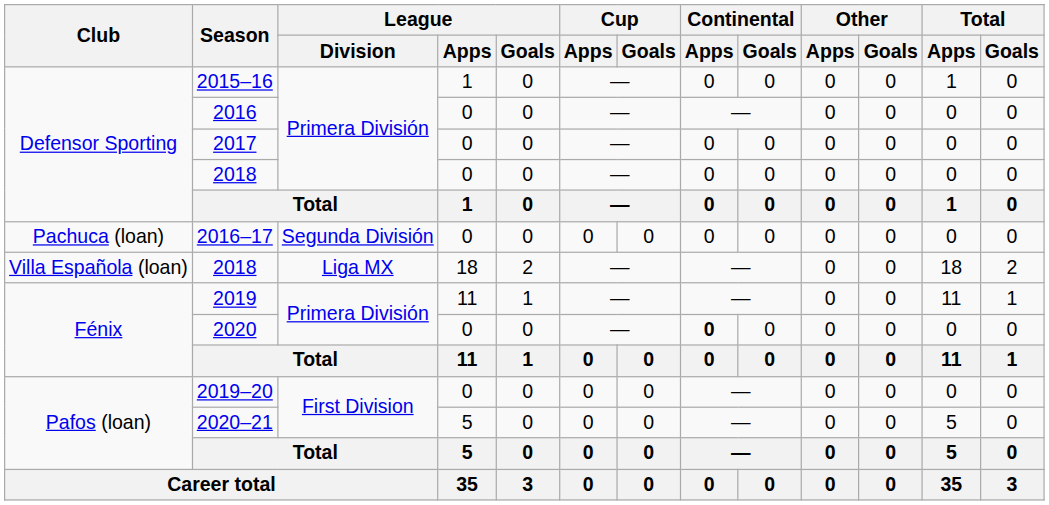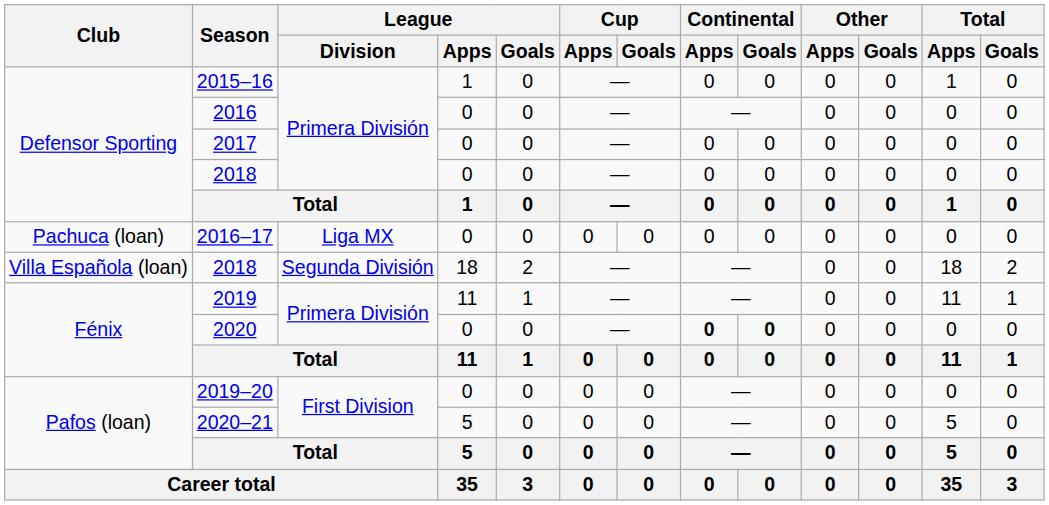 <table class="wikitable" style="text-align:center">
 <tr>
 <th rowspan="2">Club</th>
 <th rowspan="2">Season</th>
 <th colspan="3">League</th>
 <th colspan="2">Cup</th>
 <th colspan="2">Continental</th>
 <th colspan="2">Other</th>
 <th colspan="2">Total</th>
 </tr>
 <tr>
 <th>Division</th>
 <th>Apps</th>
 <th>Goals</th>
 <th>Apps</th>
 <th>Goals</th>
 <th>Apps</th>
 <th>Goals</th>
 <th>Apps</th>
 <th>Goals</th>
 <th>Apps</th>
 <th>Goals</th>
 </tr>
 <tr>
 <td rowspan="5"><a href='#'>Defensor Sporting</a></td>
 <td><a href='#'>2015–16</a></td>
 <td rowspan="4"><a href='#'>Primera División</a></td>
 <td>1</td>
 <td>0</td>
 <td colspan="2">—</td>
 <td>0</td>
 <td>0</td>
 <td>0</td>
 <td>0</td>
 <td>1</td>
 <td>0</td>
 </tr>
 <tr>
 <td><a href='#'>2016</a></td>
 <td>0</td>
 <td>0</td>
 <td colspan="2">—</td>
 <td colspan="2">—</td>
 <td>0</td>
 <td>0</td>
 <td>0</td>
 <td>0</td>
 </tr>
 <tr>
 <td><a href='#'>2017</a></td>
 <td>0</td>
 <td>0</td>
 <td colspan="2">—</td>
 <td>0</td>
 <td>0</td>
 <td>0</td>
 <td>0</td>
 <td>0</td>
 <td>0</td>
 </tr>
 <tr>
 <td><a href='#'>2018</a></td>
 <td>0</td>
 <td>0</td>
 <td colspan="2">—</td>
 <td>0</td>
 <td>0</td>
 <td>0</td>
 <td>0</td>
 <td>0</td>
 <td>0</td>
 </tr>
 <tr>
 <th colspan="2">Total</th>
 <th>1</th>
 <th>0</th>
 <th colspan="2">—</th>
 <th>0</th>
 <th>0</th>
 <th>0</th>
 <th>0</th>
 <th>1</th>
 <th>0</th>
 </tr>
 <tr>
 <td rowspan="1"><a href='#'>Pachuca</a> (loan)</td>
 <td><a href='#'>2016–17</a></td>
-<td rowspan="1"><a href='#'>Segunda División</a></td>
+<td rowspan="1"><a href='#'>Liga MX</a></td>
 <td>0</td>
 <td>0</td>
 <td>0</td>
 <td>0</td>
 <td>0</td>
 <td>0</td>
 <td>0</td>
 <td>0</td>
 <td>0</td>
 <td>0</td>
 </tr>
 <tr>
 <td rowspan="1"><a href='#'>Villa Española</a> (loan)</td>
 <td><a href='#'>2018</a></td>
-<td rowspan="1"><a href='#'>Liga MX</a></td>
+<td rowspan="1"><a href='#'>Segunda División</a></td>
 <td>18</td>
 <td>2</td>
 <td colspan="2">—</td>
 <td colspan="2">—</td>
 <td>0</td>
 <td>0</td>
 <td>18</td>
 <td>2</td>
 </tr>
 <tr>
 <td rowspan="3"><a href='#'>Fénix</a></td>
 <td><a href='#'>2019</a></td>
 <td rowspan="2"><a href='#'>Primera División</a></td>
 <td>11</td>
 <td>1</td>
 <td colspan="2">—</td>
 <td colspan="2">—</td>
 <td>0</td>
 <td>0</td>
 <td>11</td>
 <td>1</td>
 </tr>
 <tr>
 <td><a href='#'>2020</a></td>
 <td>0</td>
 <td>0</td>
 <td colspan="2">—</td>
 <td><strong>0</strong></td>
-<td>0</td>
+<td><strong>0</strong></td>
 <td>0</td>
 <td>0</td>
 <td>0</td>
 <td>0</td>
 </tr>
 <tr>
 <th colspan="2">Total</th>
 <th>11</th>
 <th>1</th>
 <th>0</th>
 <th>0</th>
 <th>0</th>
 <th>0</th>
 <th>0</th>
 <th>0</th>
 <th>11</th>
 <th>1</th>
 </tr>
 <tr>
 <td rowspan="3"><a href='#'>Pafos</a> (loan)</td>
 <td><a href='#'>2019–20</a></td>
 <td rowspan="2"><a href='#'>First Division</a></td>
 <td>0</td>
 <td>0</td>
 <td>0</td>
 <td>0</td>
 <td colspan=2>—</td>
 <td>0</td>
 <td>0</td>
 <td>0</td>
 <td>0</td>
 </tr>
 <tr>
 <td><a href='#'>2020–21</a></td>
 <td>5</td>
 <td>0</td>
 <td>0</td>
 <td>0</td>
 <td colspan=2>—</td>
 <td>0</td>
 <td>0</td>
 <td>5</td>
 <td>0</td>
 </tr>
 <tr>
 <th colspan="2">Total</th>
 <th>5</th>
 <th>0</th>
 <th>0</th>
 <th>0</th>
 <th colspan=2>—</th>
 <th>0</th>
 <th>0</th>
 <th>5</th>
 <th>0</th>
 </tr>
 <tr>
 <th colspan="3">Career total</th>
 <th>35</th>
 <th>3</th>
 <th>0</th>
 <th>0</th>
 <th>0</th>
 <th>0</th>
 <th>0</th>
 <th>0</th>
 <th>35</th>
 <th>3</th>
 </tr>
 </table>
